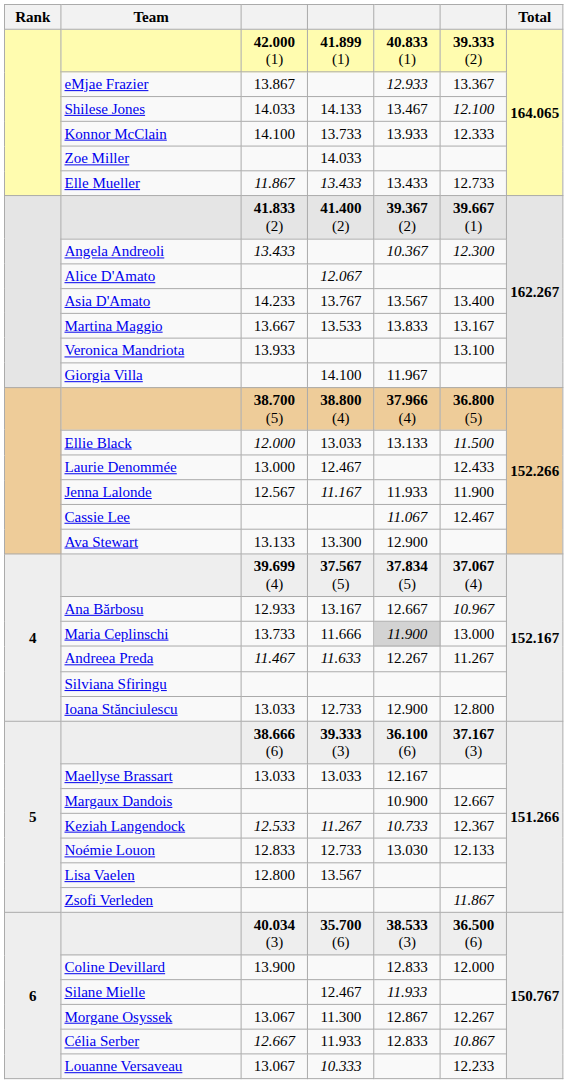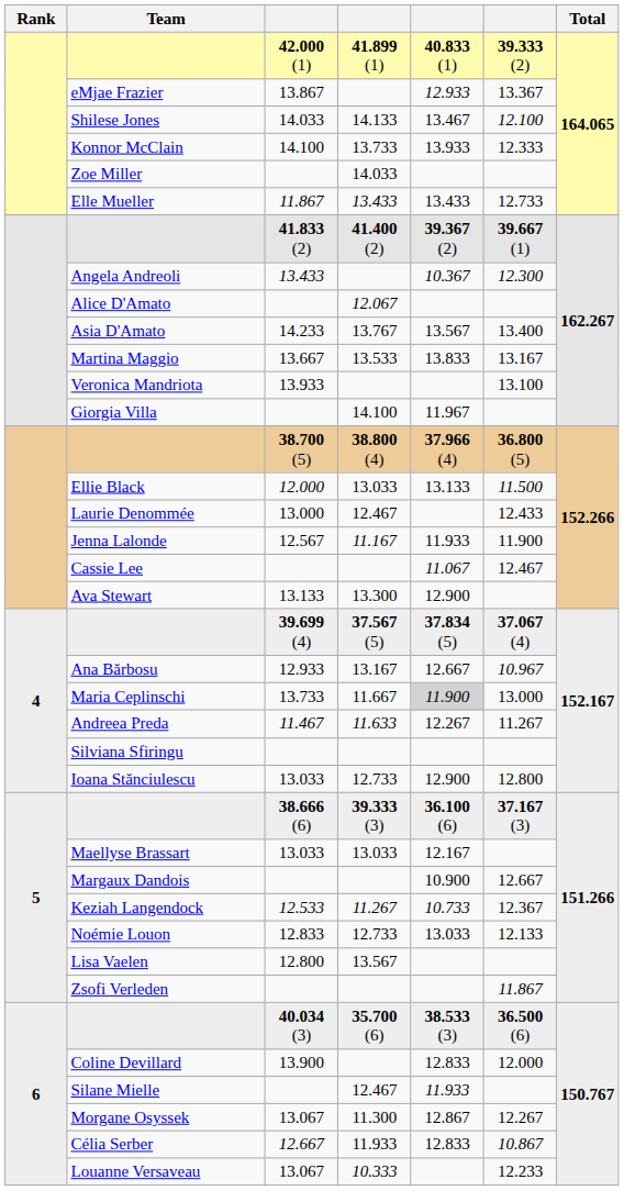 <table class="wikitable sortable" style="text-align:center; font-size:95%">
 <tr>
 <th scope="col" style="width:50px;">Rank</th>
 <th scope="col" style="width:175px;">Team</th>
 <th scope="col" style="width:60px;"></th>
 <th scope="col" style="width:60px;"></th>
 <th scope="col" style="width:60px;"></th>
 <th scope="col" style="width:60px;"></th>
 <th>Total</th>
 </tr>
 <tr style="background:#fffcaf;">
 <td rowspan="6"></td>
 <td style="text-align:left;"><strong></strong></td>
 <td><strong>42.000</strong> (1)</td>
 <td><strong>41.899</strong> (1)</td>
 <td><strong>40.833</strong> (1)</td>
 <td><strong>39.333</strong> (2)</td>
 <td rowspan="6"><strong>164.065</strong></td>
 </tr>
 <tr>
 <td style="text-align:left;"><a href='#'>eMjae Frazier</a></td>
 <td>13.867</td>
 <td></td>
 <td><em>12.933</em></td>
 <td>13.367</td>
 </tr>
 <tr>
 <td style="text-align:left;"><a href='#'>Shilese Jones</a></td>
 <td>14.033</td>
 <td>14.133</td>
 <td>13.467</td>
 <td><em>12.100</em></td>
 </tr>
 <tr>
 <td style="text-align:left;"><a href='#'>Konnor McClain</a></td>
 <td>14.100</td>
 <td>13.733</td>
 <td>13.933</td>
 <td>12.333</td>
 </tr>
 <tr>
 <td style="text-align:left;"><a href='#'>Zoe Miller</a></td>
 <td></td>
 <td>14.033</td>
 <td></td>
 <td></td>
 </tr>
 <tr>
 <td style="text-align:left;"><a href='#'>Elle Mueller</a></td>
 <td><em>11.867</em></td>
 <td><em>13.433</em></td>
 <td>13.433</td>
 <td>12.733</td>
 </tr>
 <tr style="background:#e5e5e5;">
 <td rowspan="7"></td>
 <td style="text-align:left;"><strong></strong></td>
 <td><strong>41.833</strong> (2)</td>
 <td><strong>41.400</strong> (2)</td>
 <td><strong>39.367</strong> (2)</td>
 <td><strong>39.667</strong> (1)</td>
 <td rowspan="7"><strong>162.267</strong></td>
 </tr>
 <tr>
 <td style="text-align:left;"><a href='#'>Angela Andreoli</a></td>
 <td><em>13.433</em></td>
 <td></td>
 <td><em>10.367</em></td>
 <td><em>12.300</em></td>
 </tr>
 <tr>
 <td style="text-align:left;"><a href='#'>Alice D'Amato</a></td>
 <td></td>
 <td><em>12.067</em></td>
 <td></td>
 <td></td>
 </tr>
 <tr>
 <td style="text-align:left;"><a href='#'>Asia D'Amato</a></td>
 <td>14.233</td>
 <td>13.767</td>
 <td>13.567</td>
 <td>13.400</td>
 </tr>
 <tr>
 <td style="text-align:left;"><a href='#'>Martina Maggio</a></td>
 <td>13.667</td>
 <td>13.533</td>
 <td>13.833</td>
 <td>13.167</td>
 </tr>
 <tr>
 <td style="text-align:left;"><a href='#'>Veronica Mandriota</a></td>
 <td>13.933</td>
 <td></td>
 <td></td>
 <td>13.100</td>
 </tr>
 <tr>
 <td style="text-align:left;"><a href='#'>Giorgia Villa</a></td>
 <td></td>
 <td>14.100</td>
 <td>11.967</td>
 <td></td>
 </tr>
 <tr style="background:#ec9;">
 <td rowspan="6"></td>
 <td style="text-align:left;"><strong></strong></td>
 <td><strong>38.700</strong> (5)</td>
 <td><strong>38.800</strong> (4)</td>
 <td><strong>37.966</strong> (4)</td>
 <td><strong>36.800</strong> (5)</td>
 <td rowspan="6"><strong>152.266</strong></td>
 </tr>
 <tr>
 <td style="text-align:left;"><a href='#'>Ellie Black</a></td>
 <td><em>12.000</em></td>
 <td>13.033</td>
 <td>13.133</td>
 <td><em>11.500</em></td>
 </tr>
 <tr>
 <td style="text-align:left;"><a href='#'>Laurie Denommée</a></td>
 <td>13.000</td>
 <td>12.467</td>
 <td></td>
 <td>12.433</td>
 </tr>
 <tr>
 <td style="text-align:left;"><a href='#'>Jenna Lalonde</a></td>
 <td>12.567</td>
 <td><em>11.167</em></td>
 <td>11.933</td>
 <td>11.900</td>
 </tr>
 <tr>
 <td style="text-align:left;"><a href='#'>Cassie Lee</a></td>
 <td></td>
 <td></td>
 <td><em>11.067</em></td>
 <td>12.467</td>
 </tr>
 <tr>
 <td style="text-align:left;"><a href='#'>Ava Stewart</a></td>
 <td>13.133</td>
 <td>13.300</td>
 <td>12.900</td>
 <td></td>
 </tr>
 <tr style="background:#eee;">
 <td rowspan="6"><strong>4</strong></td>
 <td style="text-align:left;"><strong></strong></td>
 <td><strong>39.699</strong> (4)</td>
 <td><strong>37.567</strong> (5)</td>
 <td><strong>37.834</strong> (5)</td>
 <td><strong>37.067</strong> (4)</td>
 <td rowspan="6"><strong>152.167</strong></td>
 </tr>
 <tr>
 <td style="text-align:left;"><a href='#'>Ana Bărbosu</a></td>
 <td>12.933</td>
 <td>13.167</td>
 <td>12.667</td>
 <td><em>10.967</em></td>
 </tr>
 <tr>
 <td style="text-align:left;"><a href='#'>Maria Ceplinschi</a></td>
 <td>13.733</td>
-<td>11.666</td>
+<td>11.667</td>
 <td style="background: lightgrey;"><em>11.900</em></td>
 <td>13.000</td>
 </tr>
 <tr>
 <td style="text-align:left;"><a href='#'>Andreea Preda</a></td>
 <td><em>11.467</em></td>
 <td><em>11.633</em></td>
 <td>12.267</td>
 <td>11.267</td>
 </tr>
 <tr>
 <td style="text-align:left;"><a href='#'>Silviana Sfiringu</a></td>
 <td></td>
 <td></td>
 <td></td>
 <td></td>
 </tr>
 <tr>
 <td style="text-align:left;"><a href='#'>Ioana Stănciulescu</a></td>
 <td>13.033</td>
 <td>12.733</td>
 <td>12.900</td>
 <td>12.800</td>
 </tr>
 <tr style="background:#eee;">
 <td rowspan="7"><strong>5</strong></td>
 <td style="text-align:left;"><strong></strong></td>
 <td><strong>38.666</strong> (6)</td>
 <td><strong>39.333</strong> (3)</td>
 <td><strong>36.100</strong> (6)</td>
 <td><strong>37.167</strong> (3)</td>
 <td rowspan="7"><strong>151.266</strong></td>
 </tr>
 <tr>
 <td style="text-align:left;"><a href='#'>Maellyse Brassart</a></td>
 <td>13.033</td>
 <td>13.033</td>
 <td>12.167</td>
 <td></td>
 </tr>
 <tr>
 <td style="text-align:left;"><a href='#'>Margaux Dandois</a></td>
 <td></td>
 <td></td>
 <td>10.900</td>
 <td>12.667</td>
 </tr>
 <tr>
 <td style="text-align:left;"><a href='#'>Keziah Langendock</a></td>
 <td><em>12.533</em></td>
 <td><em>11.267</em></td>
 <td><em>10.733</em></td>
 <td>12.367</td>
 </tr>
 <tr>
 <td style="text-align:left;"><a href='#'>Noémie Louon</a></td>
 <td>12.833</td>
 <td>12.733</td>
-<td>13.030</td>
+<td>13.033</td>
 <td>12.133</td>
 </tr>
 <tr>
 <td style="text-align:left;"><a href='#'>Lisa Vaelen</a></td>
 <td>12.800</td>
 <td>13.567</td>
 <td></td>
 <td></td>
 </tr>
 <tr>
 <td style="text-align:left;"><a href='#'>Zsofi Verleden</a></td>
 <td></td>
 <td></td>
 <td></td>
 <td><em>11.867</em></td>
 </tr>
 <tr style="background:#eee;">
 <td rowspan="6"><strong>6</strong></td>
 <td style="text-align:left;"><strong></strong></td>
 <td><strong>40.034</strong> (3)</td>
 <td><strong>35.700</strong> (6)</td>
 <td><strong>38.533</strong> (3)</td>
 <td><strong>36.500</strong> (6)</td>
 <td rowspan="6"><strong>150.767</strong></td>
 </tr>
 <tr>
 <td style="text-align:left;"><a href='#'>Coline Devillard</a></td>
 <td>13.900</td>
 <td></td>
 <td>12.833</td>
 <td>12.000</td>
 </tr>
 <tr>
 <td style="text-align:left;"><a href='#'>Silane Mielle</a></td>
 <td></td>
 <td>12.467</td>
 <td><em>11.933</em></td>
 <td></td>
 </tr>
 <tr>
 <td style="text-align:left;"><a href='#'>Morgane Osyssek</a></td>
 <td>13.067</td>
 <td>11.300</td>
 <td>12.867</td>
 <td>12.267</td>
 </tr>
 <tr>
 <td style="text-align:left;"><a href='#'>Célia Serber</a></td>
 <td><em>12.667</em></td>
 <td>11.933</td>
 <td>12.833</td>
 <td><em>10.867</em></td>
 </tr>
 <tr>
 <td style="text-align:left;"><a href='#'>Louanne Versaveau</a></td>
 <td>13.067</td>
 <td><em>10.333</em></td>
 <td></td>
 <td>12.233</td>
 </tr>
 </table>
